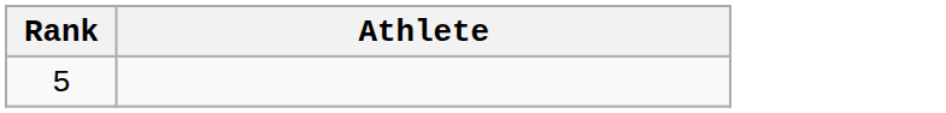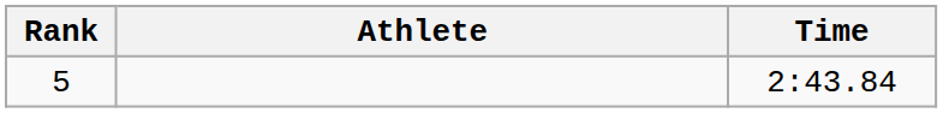 <table class=wikitable style="text-align:center">
 <tr>
 <th width=40>Rank</th>
 <th width=250>Athlete</th>
+<th width=80>Time</th>
 </tr>
 <tr>
 <td>5</td>
 <td align=left></td>
+<td>2:43.84</td>
 </tr>
 </table>
